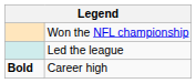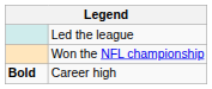 <table class="wikitable mw-collapsible">
 <tr>
 <th colspan="2">Legend</th>
+</tr>
+<tr>
+<td style="background:#cfecec; width:3em;"></td>
+<td>Led the league</td>
 </tr>
 <tr>
 <td style="background:#ffe6bd; width:3em;"></td>
 <td>Won the <a href='#'>NFL championship</a></td>
 </tr>
 <tr>
-<td style="background:#cfecec; width:3em;"></td>
-<td>Led the league</td>
-</tr>
-<tr>
 <td><strong>Bold</strong></td>
 <td>Career high</td>
 </tr>
 </table>
